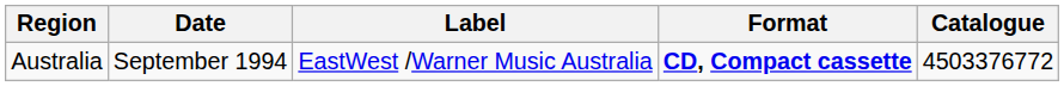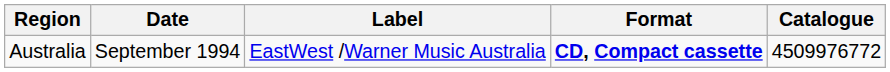 <table class="wikitable">
 <tr>
 <th>Region</th>
 <th>Date</th>
 <th>Label</th>
 <th>Format</th>
 <th>Catalogue</th>
 </tr>
 <tr>
 <td>Australia</td>
 <td>September 1994</td>
 <td><a href='#'>EastWest</a> /<a href='#'>Warner Music Australia</a></td>
 <td><strong><a href='#'>CD</a>, <a href='#'>Compact cassette</a></strong></td>
-<td>4503376772</td>
+<td>4509976772</td>
 </tr>
 </table>
